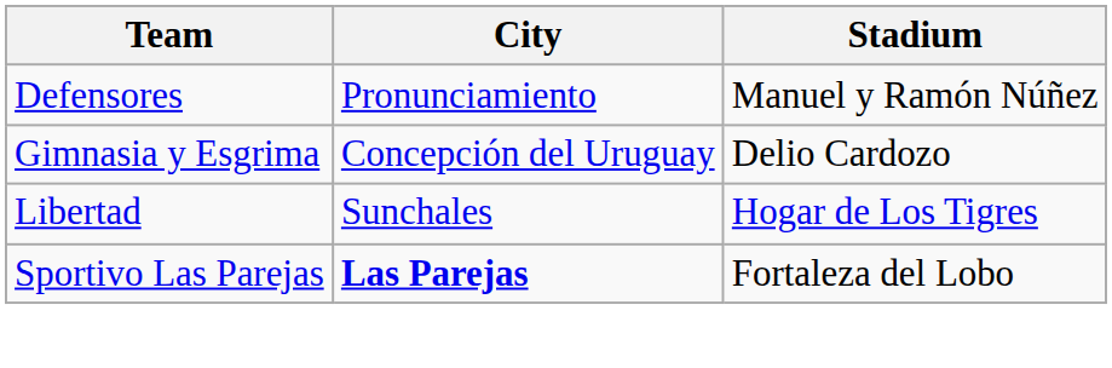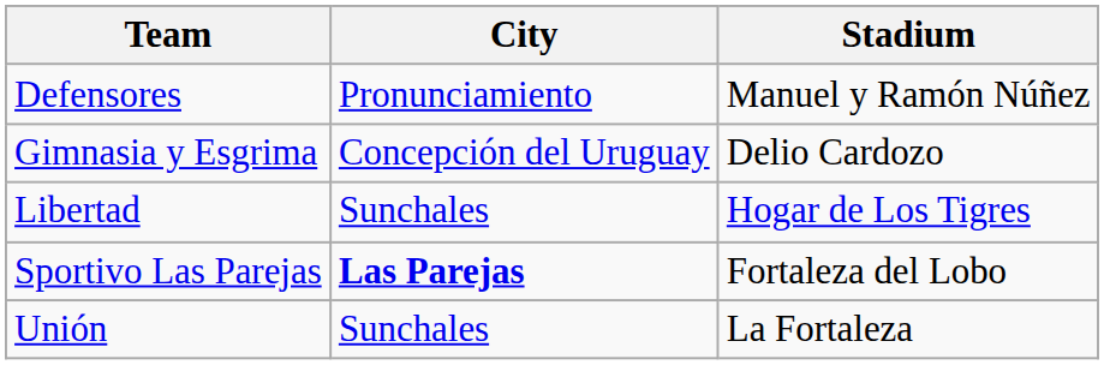 <table class="wikitable sortable">
 <tr>
 <th>Team</th>
 <th>City</th>
 <th>Stadium</th>
 </tr>
 <tr>
 <td> <a href='#'>Defensores</a></td>
 <td><a href='#'>Pronunciamiento</a></td>
 <td>Manuel y Ramón Núñez</td>
 </tr>
 <tr>
 <td> <a href='#'>Gimnasia y Esgrima</a></td>
 <td><a href='#'>Concepción del Uruguay</a></td>
 <td>Delio Cardozo</td>
 </tr>
 <tr>
 <td> <a href='#'>Libertad</a></td>
 <td><a href='#'>Sunchales</a></td>
 <td><a href='#'>Hogar de Los Tigres</a></td>
 </tr>
 <tr>
 <td> <a href='#'>Sportivo Las Parejas</a></td>
 <td><strong><a href='#'>Las Parejas</a></strong></td>
 <td>Fortaleza del Lobo</td>
 </tr>
+<tr>
+<td> <a href='#'>Unión</a></td>
+<td><a href='#'>Sunchales</a></td>
+<td>La Fortaleza</td>
+</tr>
 </table>
